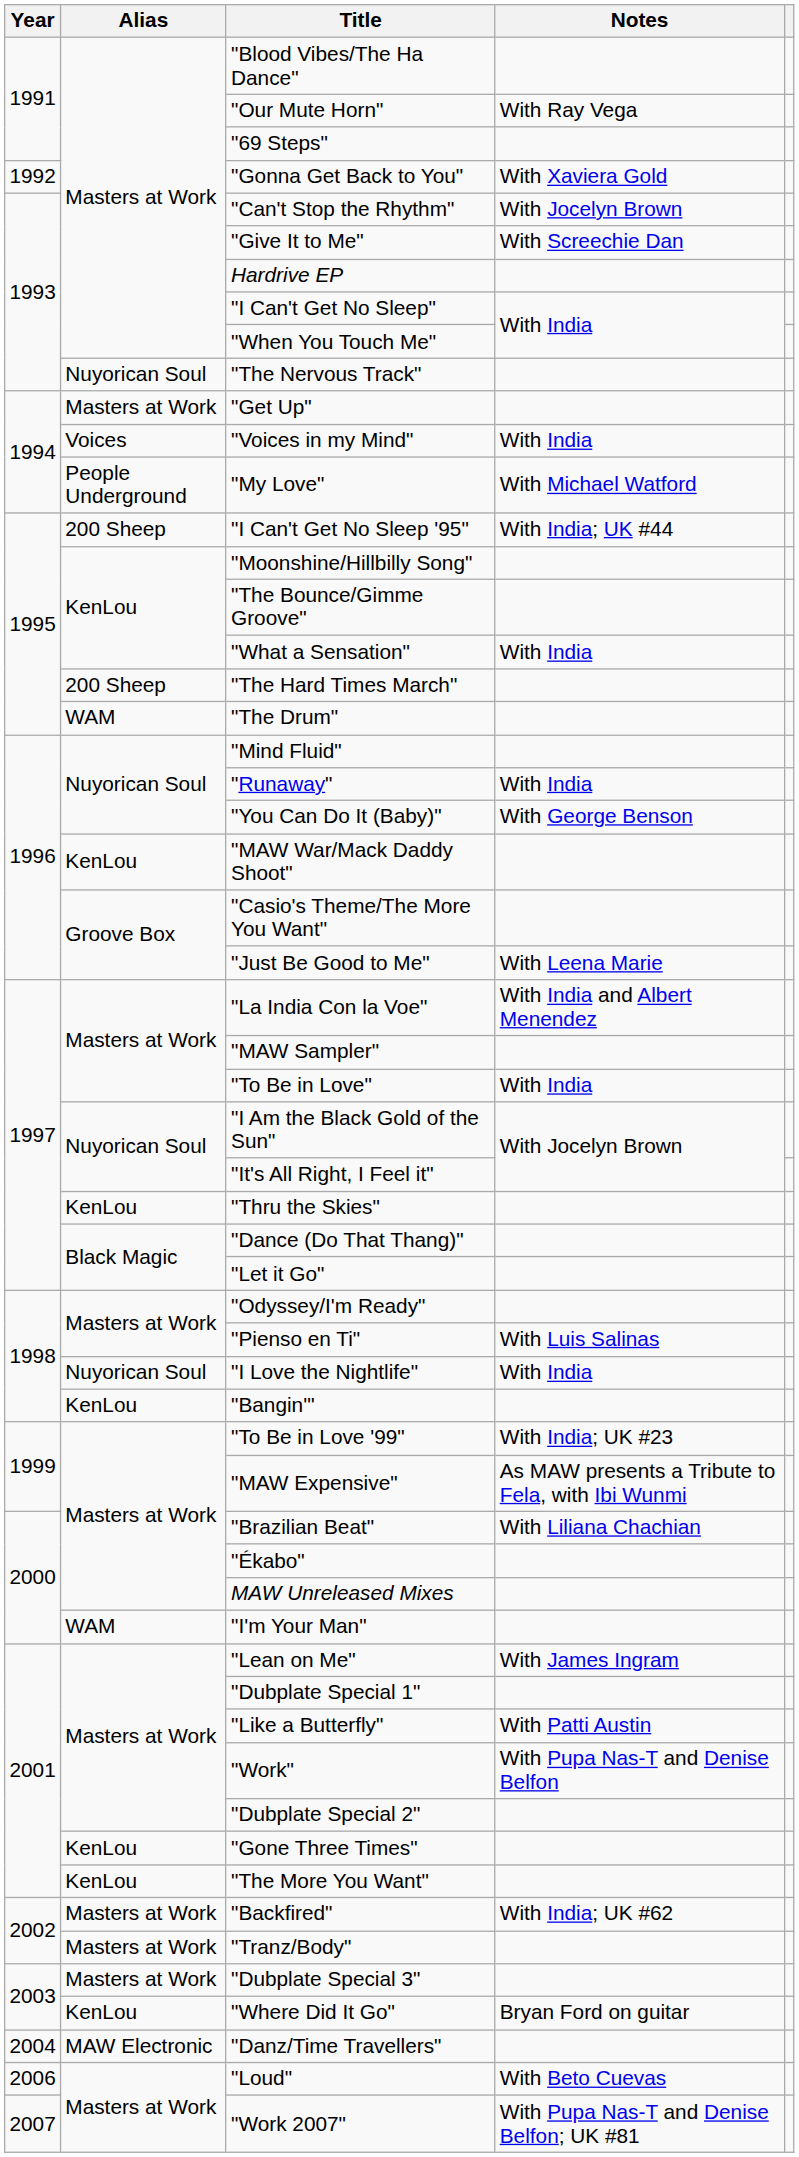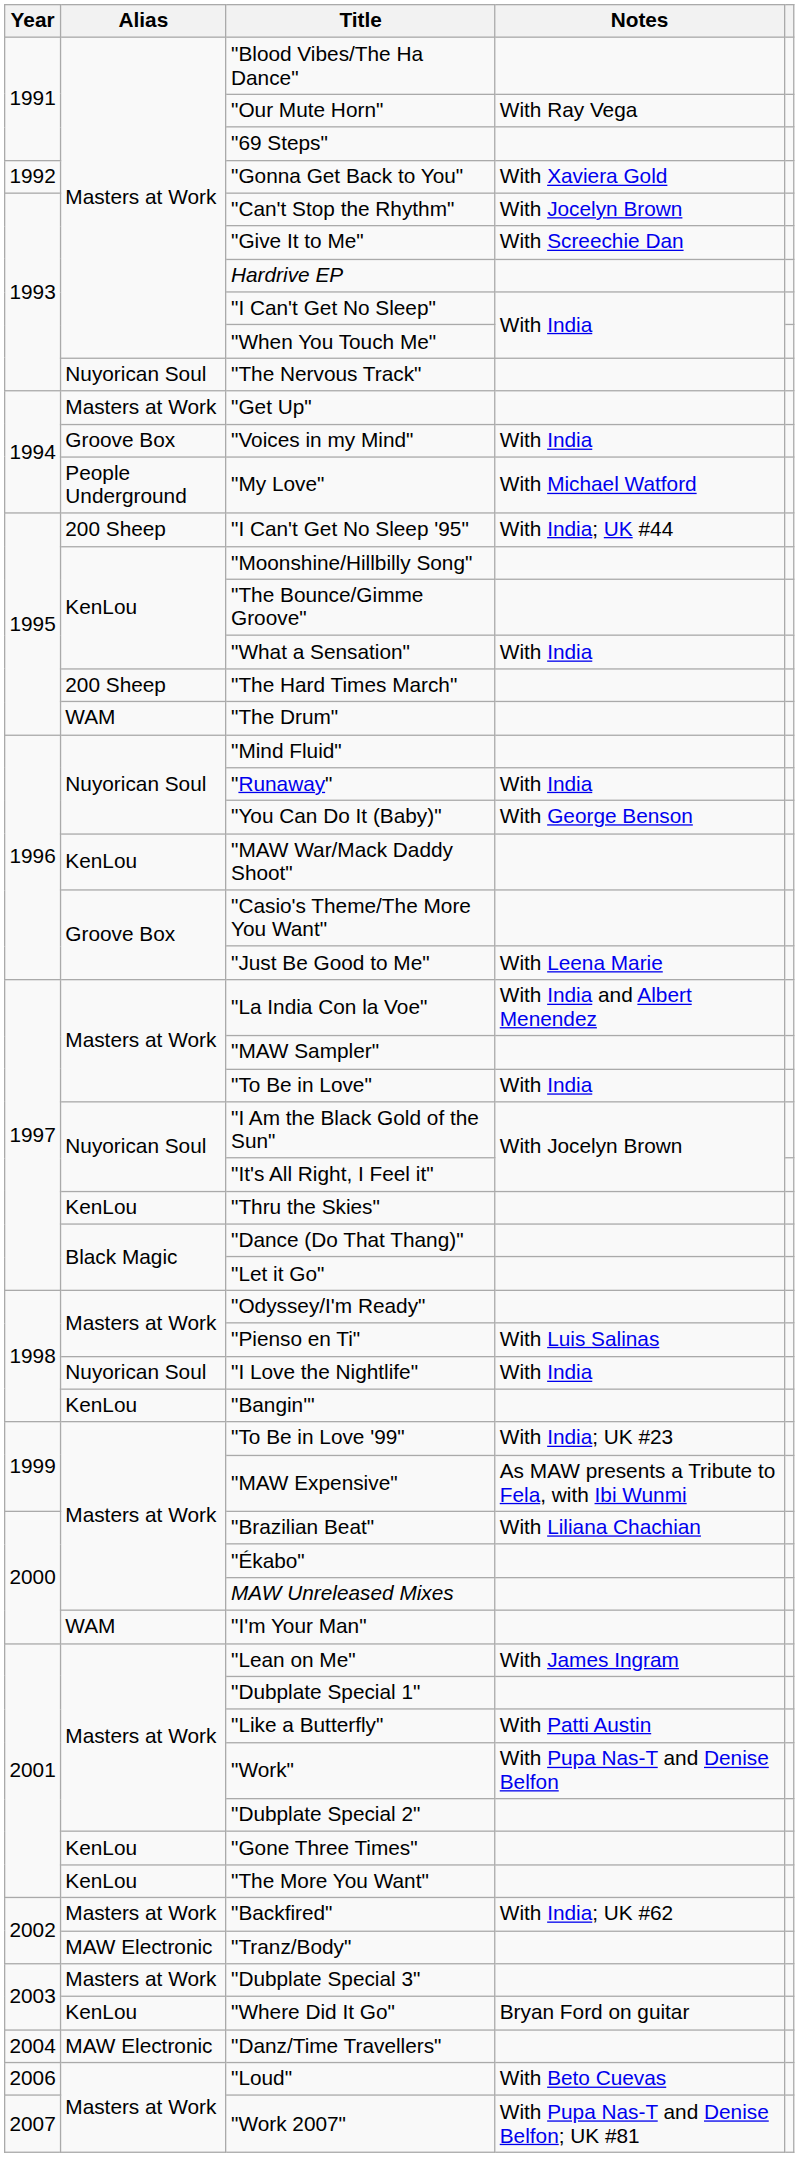 <table class="wikitable sortable">
 <tr>
 <th>Year</th>
 <th>Alias</th>
 <th>Title</th>
 <th>Notes</th>
 <th class="unsortable"></th>
 </tr>
 <tr>
 <td rowspan="3">1991</td>
 <td rowspan="9">Masters at Work</td>
 <td>"Blood Vibes/The Ha Dance"</td>
 <td></td>
 <td></td>
 </tr>
 <tr>
 <td>"Our Mute Horn"</td>
 <td>With Ray Vega</td>
 <td></td>
 </tr>
 <tr>
 <td>"69 Steps"</td>
 <td></td>
 <td></td>
 </tr>
 <tr>
 <td>1992</td>
 <td>"Gonna Get Back to You"</td>
 <td>With <a href='#'>Xaviera Gold</a></td>
 <td></td>
 </tr>
 <tr>
 <td rowspan="6">1993</td>
 <td>"Can't Stop the Rhythm"</td>
 <td>With <a href='#'>Jocelyn Brown</a></td>
 <td></td>
 </tr>
 <tr>
 <td>"Give It to Me"</td>
 <td>With <a href='#'>Screechie Dan</a></td>
 <td></td>
 </tr>
 <tr>
 <td><em>Hardrive EP</em></td>
 <td></td>
 <td></td>
 </tr>
 <tr>
 <td>"I Can't Get No Sleep"</td>
 <td rowspan="2">With <a href='#'>India</a></td>
 <td></td>
 </tr>
 <tr>
 <td>"When You Touch Me"</td>
 <td></td>
 </tr>
 <tr>
 <td>Nuyorican Soul</td>
 <td>"The Nervous Track"</td>
 <td></td>
 <td></td>
 </tr>
 <tr>
 <td rowspan="3">1994</td>
 <td>Masters at Work</td>
 <td>"Get Up"</td>
 <td></td>
 <td></td>
 </tr>
 <tr>
-<td>Voices</td>
+<td>Groove Box</td>
 <td>"Voices in my Mind"</td>
 <td>With <a href='#'>India</a></td>
 <td></td>
 </tr>
 <tr>
 <td>People Underground</td>
 <td>"My Love"</td>
 <td>With <a href='#'>Michael Watford</a></td>
 <td></td>
 </tr>
 <tr>
 <td rowspan="6">1995</td>
 <td>200 Sheep</td>
 <td>"I Can't Get No Sleep '95"</td>
 <td>With <a href='#'>India</a>; <a href='#'>UK</a> #44</td>
 <td></td>
 </tr>
 <tr>
 <td rowspan="3">KenLou</td>
 <td>"Moonshine/Hillbilly Song"</td>
 <td></td>
 <td></td>
 </tr>
 <tr>
 <td>"The Bounce/Gimme Groove"</td>
 <td></td>
 </tr>
 <tr>
 <td>"What a Sensation"</td>
 <td>With <a href='#'>India</a></td>
 <td></td>
 </tr>
 <tr>
 <td>200 Sheep</td>
 <td>"The Hard Times March"</td>
 <td></td>
 <td></td>
 </tr>
 <tr>
 <td>WAM</td>
 <td>"The Drum"</td>
 <td></td>
 <td></td>
 </tr>
 <tr>
 <td rowspan="6">1996</td>
 <td rowspan="3">Nuyorican Soul</td>
 <td>"Mind Fluid"</td>
 <td></td>
 <td></td>
 </tr>
 <tr>
 <td>"<a href='#'>Runaway</a>"</td>
 <td>With <a href='#'>India</a></td>
 <td></td>
 </tr>
 <tr>
 <td>"You Can Do It (Baby)"</td>
 <td>With <a href='#'>George Benson</a></td>
 <td></td>
 </tr>
 <tr>
 <td>KenLou</td>
 <td>"MAW War/Mack Daddy Shoot"</td>
 <td></td>
 <td></td>
 </tr>
 <tr>
 <td rowspan="2">Groove Box</td>
 <td>"Casio's Theme/The More You Want"</td>
 <td></td>
 <td></td>
 </tr>
 <tr>
 <td>"Just Be Good to Me"</td>
 <td>With <a href='#'>Leena Marie</a></td>
 <td></td>
 </tr>
 <tr>
 <td rowspan="8">1997</td>
 <td rowspan="3">Masters at Work</td>
 <td>"La India Con la Voe"</td>
 <td>With <a href='#'>India</a> and <a href='#'>Albert Menendez</a></td>
 <td></td>
 </tr>
 <tr>
 <td>"MAW Sampler"</td>
 <td></td>
 <td></td>
 </tr>
 <tr>
 <td>"To Be in Love"</td>
 <td>With <a href='#'>India</a></td>
 <td></td>
 </tr>
 <tr>
 <td rowspan="2">Nuyorican Soul</td>
 <td>"I Am the Black Gold of the Sun"</td>
 <td rowspan="2">With Jocelyn Brown</td>
 <td></td>
 </tr>
 <tr>
 <td>"It's All Right, I Feel it"</td>
 <td></td>
 </tr>
 <tr>
 <td>KenLou</td>
 <td>"Thru the Skies"</td>
 <td></td>
 <td></td>
 </tr>
 <tr>
 <td rowspan="2">Black Magic</td>
 <td>"Dance (Do That Thang)"</td>
 <td></td>
 <td></td>
 </tr>
 <tr>
 <td>"Let it Go"</td>
 <td></td>
 <td></td>
 </tr>
 <tr>
 <td rowspan="4">1998</td>
 <td rowspan="2">Masters at Work</td>
 <td>"Odyssey/I'm Ready"</td>
 <td></td>
 <td></td>
 </tr>
 <tr>
 <td>"Pienso en Ti"</td>
 <td>With <a href='#'>Luis Salinas</a></td>
 <td></td>
 </tr>
 <tr>
 <td>Nuyorican Soul</td>
 <td>"I Love the Nightlife"</td>
 <td>With <a href='#'>India</a></td>
 <td></td>
 </tr>
 <tr>
 <td>KenLou</td>
 <td>"Bangin'"</td>
 <td></td>
 <td></td>
 </tr>
 <tr>
 <td rowspan="2">1999</td>
 <td rowspan="5">Masters at Work</td>
 <td>"To Be in Love '99"</td>
 <td>With <a href='#'>India</a>; UK #23</td>
 <td></td>
 </tr>
 <tr>
 <td>"MAW Expensive"</td>
 <td>As MAW presents a Tribute to <a href='#'>Fela</a>, with <a href='#'>Ibi Wunmi</a></td>
 <td></td>
 </tr>
 <tr>
 <td rowspan="4">2000</td>
 <td>"Brazilian Beat"</td>
 <td>With <a href='#'>Liliana Chachian</a></td>
 <td></td>
 </tr>
 <tr>
 <td>"Ékabo"</td>
 <td></td>
 <td></td>
 </tr>
 <tr>
 <td><em>MAW Unreleased Mixes</em></td>
 <td></td>
 <td></td>
 </tr>
 <tr>
 <td>WAM</td>
 <td>"I'm Your Man"</td>
 <td></td>
 <td></td>
 </tr>
 <tr>
 <td rowspan="7">2001</td>
 <td rowspan="5">Masters at Work</td>
 <td>"Lean on Me"</td>
 <td>With <a href='#'>James Ingram</a></td>
 <td></td>
 </tr>
 <tr>
 <td>"Dubplate Special 1"</td>
 <td></td>
 <td></td>
 </tr>
 <tr>
 <td>"Like a Butterfly"</td>
 <td>With <a href='#'>Patti Austin</a></td>
 <td></td>
 </tr>
 <tr>
 <td>"Work"</td>
 <td>With <a href='#'>Pupa Nas-T</a> and <a href='#'>Denise Belfon</a></td>
 <td></td>
 </tr>
 <tr>
 <td>"Dubplate Special 2"</td>
 <td></td>
 <td></td>
 </tr>
 <tr>
 <td>KenLou</td>
 <td>"Gone Three Times"</td>
 <td></td>
 <td></td>
 </tr>
 <tr>
 <td>KenLou</td>
 <td>"The More You Want"</td>
 <td></td>
 <td></td>
 </tr>
 <tr>
 <td rowspan="2">2002</td>
 <td>Masters at Work</td>
 <td>"Backfired"</td>
 <td>With <a href='#'>India</a>; UK #62</td>
 <td></td>
 </tr>
 <tr>
-<td>Masters at Work</td>
+<td>MAW Electronic</td>
 <td>"Tranz/Body"</td>
 <td></td>
 <td></td>
 </tr>
 <tr>
 <td rowspan="2">2003</td>
 <td>Masters at Work</td>
 <td>"Dubplate Special 3"</td>
 <td></td>
 <td></td>
 </tr>
 <tr>
 <td>KenLou</td>
 <td>"Where Did It Go"</td>
 <td>Bryan Ford on guitar</td>
 <td></td>
 </tr>
 <tr>
 <td>2004</td>
 <td>MAW Electronic</td>
 <td>"Danz/Time Travellers"</td>
 <td></td>
 <td></td>
 </tr>
 <tr>
 <td>2006</td>
 <td rowspan="2">Masters at Work</td>
 <td>"Loud"</td>
 <td>With <a href='#'>Beto Cuevas</a></td>
 <td></td>
 </tr>
 <tr>
 <td>2007</td>
 <td>"Work 2007"</td>
 <td>With <a href='#'>Pupa Nas-T</a> and <a href='#'>Denise Belfon</a>; UK #81</td>
 <td></td>
 </tr>
 </table>
